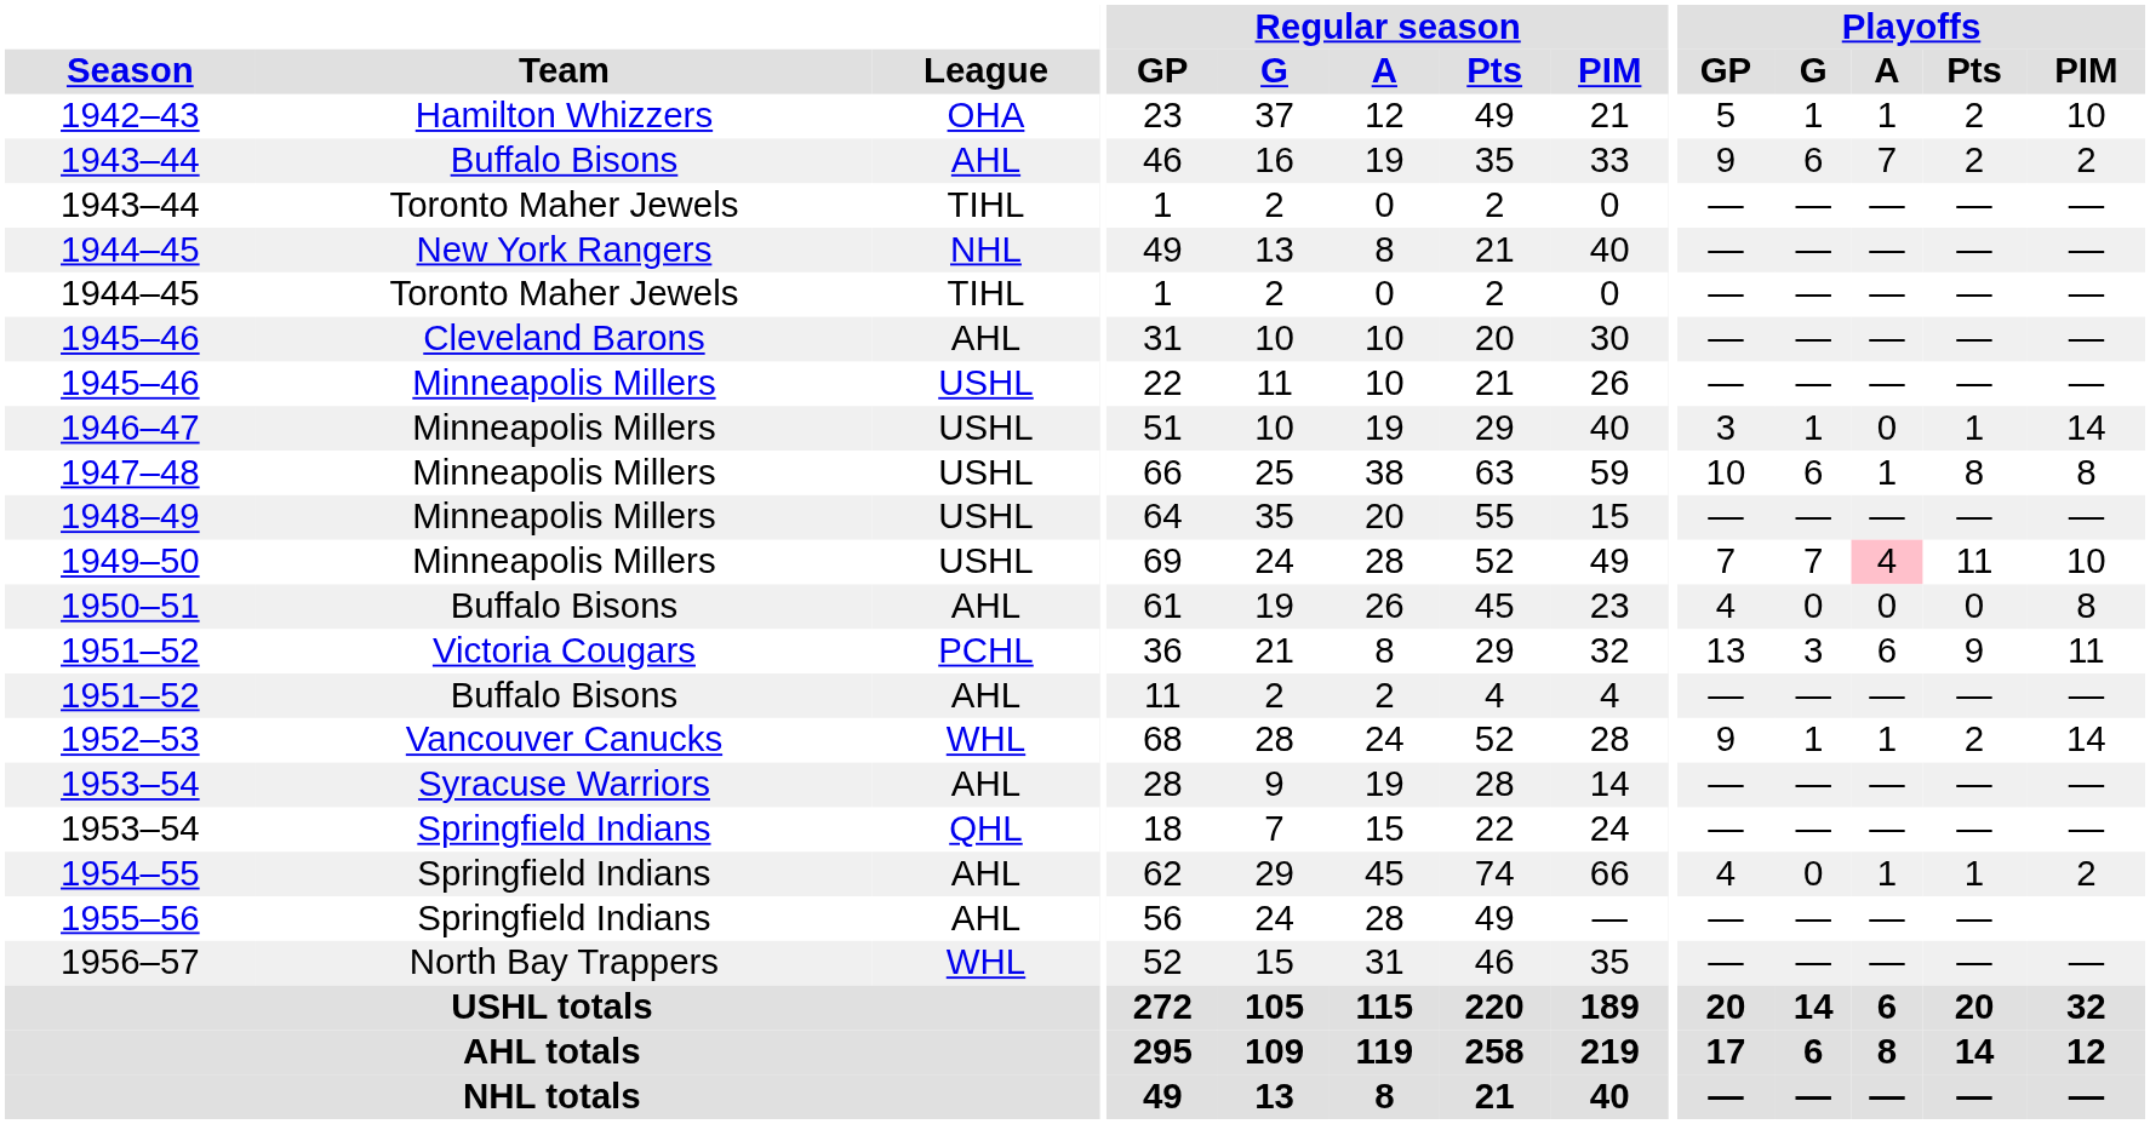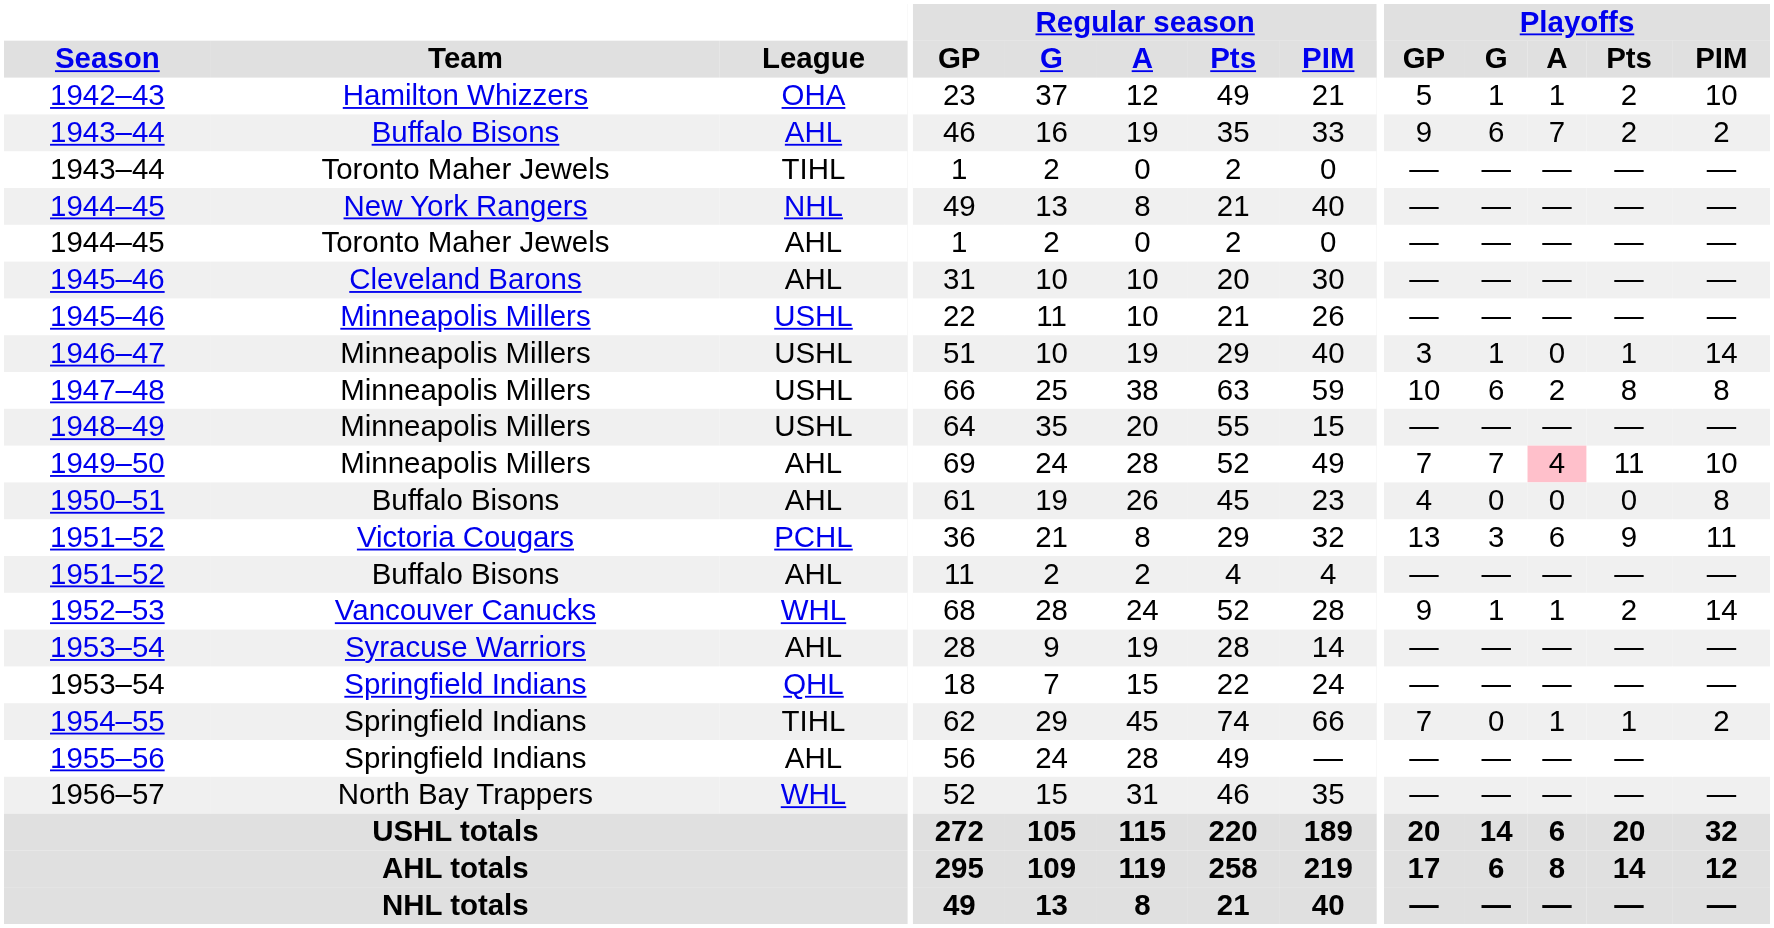 <table border="0" cellpadding="1" cellspacing="0" style="text-align:center; width:60em">
 <tr bgcolor="#e0e0e0">
 <th colspan="3" bgcolor="#ffffff"></th>
 <th rowspan="100" bgcolor="#ffffff"></th>
 <th colspan="5"><a href='#'>Regular season</a></th>
 <th rowspan="100" bgcolor="#ffffff"></th>
 <th colspan="5"><a href='#'>Playoffs</a></th>
 </tr>
 <tr bgcolor="#e0e0e0">
 <th><a href='#'>Season</a></th>
 <th>Team</th>
 <th>League</th>
 <th>GP</th>
 <th><a href='#'>G</a></th>
 <th><a href='#'>A</a></th>
 <th><a href='#'>Pts</a></th>
 <th><a href='#'>PIM</a></th>
 <th>GP</th>
 <th>G</th>
 <th>A</th>
 <th>Pts</th>
 <th>PIM</th>
 </tr>
 <tr>
 <td><a href='#'>1942–43</a></td>
 <td><a href='#'>Hamilton Whizzers</a></td>
 <td><a href='#'>OHA</a></td>
 <td>23</td>
 <td>37</td>
 <td>12</td>
 <td>49</td>
 <td>21</td>
 <td>5</td>
 <td>1</td>
 <td>1</td>
 <td>2</td>
 <td>10</td>
 </tr>
 <tr bgcolor="#f0f0f0">
 <td><a href='#'>1943–44</a></td>
 <td><a href='#'>Buffalo Bisons</a></td>
 <td><a href='#'>AHL</a></td>
 <td>46</td>
 <td>16</td>
 <td>19</td>
 <td>35</td>
 <td>33</td>
 <td>9</td>
 <td>6</td>
 <td>7</td>
 <td>2</td>
 <td>2</td>
 </tr>
 <tr>
 <td>1943–44</td>
 <td>Toronto Maher Jewels</td>
 <td>TIHL</td>
 <td>1</td>
 <td>2</td>
 <td>0</td>
 <td>2</td>
 <td>0</td>
 <td>—</td>
 <td>—</td>
 <td>—</td>
 <td>—</td>
 <td>—</td>
 </tr>
 <tr bgcolor="#f0f0f0">
 <td><a href='#'>1944–45</a></td>
 <td><a href='#'>New York Rangers</a></td>
 <td><a href='#'>NHL</a></td>
 <td>49</td>
 <td>13</td>
 <td>8</td>
 <td>21</td>
 <td>40</td>
 <td>—</td>
 <td>—</td>
 <td>—</td>
 <td>—</td>
 <td>—</td>
 </tr>
 <tr>
 <td>1944–45</td>
 <td>Toronto Maher Jewels</td>
-<td>TIHL</td>
+<td>AHL</td>
 <td>1</td>
 <td>2</td>
 <td>0</td>
 <td>2</td>
 <td>0</td>
 <td>—</td>
 <td>—</td>
 <td>—</td>
 <td>—</td>
 <td>—</td>
 </tr>
 <tr bgcolor="#f0f0f0">
 <td><a href='#'>1945–46</a></td>
 <td><a href='#'>Cleveland Barons</a></td>
 <td>AHL</td>
 <td>31</td>
 <td>10</td>
 <td>10</td>
 <td>20</td>
 <td>30</td>
 <td>—</td>
 <td>—</td>
 <td>—</td>
 <td>—</td>
 <td>—</td>
 </tr>
 <tr>
 <td><a href='#'>1945–46</a></td>
 <td><a href='#'>Minneapolis Millers</a></td>
 <td><a href='#'>USHL</a></td>
 <td>22</td>
 <td>11</td>
 <td>10</td>
 <td>21</td>
 <td>26</td>
 <td>—</td>
 <td>—</td>
 <td>—</td>
 <td>—</td>
 <td>—</td>
 </tr>
 <tr bgcolor="#f0f0f0">
 <td><a href='#'>1946–47</a></td>
 <td>Minneapolis Millers</td>
 <td>USHL</td>
 <td>51</td>
 <td>10</td>
 <td>19</td>
 <td>29</td>
 <td>40</td>
 <td>3</td>
 <td>1</td>
 <td>0</td>
 <td>1</td>
 <td>14</td>
 </tr>
 <tr>
 <td><a href='#'>1947–48</a></td>
 <td>Minneapolis Millers</td>
 <td>USHL</td>
 <td>66</td>
 <td>25</td>
 <td>38</td>
 <td>63</td>
 <td>59</td>
 <td>10</td>
 <td>6</td>
-<td>1</td>
+<td>2</td>
 <td>8</td>
 <td>8</td>
 </tr>
 <tr bgcolor="#f0f0f0">
 <td><a href='#'>1948–49</a></td>
 <td>Minneapolis Millers</td>
 <td>USHL</td>
 <td>64</td>
 <td>35</td>
 <td>20</td>
 <td>55</td>
 <td>15</td>
 <td>—</td>
 <td>—</td>
 <td>—</td>
 <td>—</td>
 <td>—</td>
 </tr>
 <tr>
 <td><a href='#'>1949–50</a></td>
 <td>Minneapolis Millers</td>
-<td>USHL</td>
+<td>AHL</td>
 <td>69</td>
 <td>24</td>
 <td>28</td>
 <td>52</td>
 <td>49</td>
 <td>7</td>
 <td>7</td>
 <td style="background: pink;">4</td>
 <td>11</td>
 <td>10</td>
 </tr>
 <tr bgcolor="#f0f0f0">
 <td><a href='#'>1950–51</a></td>
 <td>Buffalo Bisons</td>
 <td>AHL</td>
 <td>61</td>
 <td>19</td>
 <td>26</td>
 <td>45</td>
 <td>23</td>
 <td>4</td>
 <td>0</td>
 <td>0</td>
 <td>0</td>
 <td>8</td>
 </tr>
 <tr>
 <td><a href='#'>1951–52</a></td>
 <td><a href='#'>Victoria Cougars</a></td>
 <td><a href='#'>PCHL</a></td>
 <td>36</td>
 <td>21</td>
 <td>8</td>
 <td>29</td>
 <td>32</td>
 <td>13</td>
 <td>3</td>
 <td>6</td>
 <td>9</td>
 <td>11</td>
 </tr>
 <tr bgcolor="#f0f0f0">
 <td><a href='#'>1951–52</a></td>
 <td>Buffalo Bisons</td>
 <td>AHL</td>
 <td>11</td>
 <td>2</td>
 <td>2</td>
 <td>4</td>
 <td>4</td>
 <td>—</td>
 <td>—</td>
 <td>—</td>
 <td>—</td>
 <td>—</td>
 </tr>
 <tr>
 <td><a href='#'>1952–53</a></td>
 <td><a href='#'>Vancouver Canucks</a></td>
 <td><a href='#'>WHL</a></td>
 <td>68</td>
 <td>28</td>
 <td>24</td>
 <td>52</td>
 <td>28</td>
 <td>9</td>
 <td>1</td>
 <td>1</td>
 <td>2</td>
 <td>14</td>
 </tr>
 <tr bgcolor="#f0f0f0">
 <td><a href='#'>1953–54</a></td>
 <td><a href='#'>Syracuse Warriors</a></td>
 <td>AHL</td>
 <td>28</td>
 <td>9</td>
 <td>19</td>
 <td>28</td>
 <td>14</td>
 <td>—</td>
 <td>—</td>
 <td>—</td>
 <td>—</td>
 <td>—</td>
 </tr>
 <tr>
 <td>1953–54</td>
 <td><a href='#'>Springfield Indians</a></td>
 <td><a href='#'>QHL</a></td>
 <td>18</td>
 <td>7</td>
 <td>15</td>
 <td>22</td>
 <td>24</td>
 <td>—</td>
 <td>—</td>
 <td>—</td>
 <td>—</td>
 <td>—</td>
 </tr>
 <tr bgcolor="#f0f0f0">
 <td><a href='#'>1954–55</a></td>
 <td>Springfield Indians</td>
-<td>AHL</td>
+<td>TIHL</td>
 <td>62</td>
 <td>29</td>
 <td>45</td>
 <td>74</td>
 <td>66</td>
-<td>4</td>
+<td>7</td>
 <td>0</td>
 <td>1</td>
 <td>1</td>
 <td>2</td>
 </tr>
 <tr>
 <td><a href='#'>1955–56</a></td>
 <td>Springfield Indians</td>
 <td>AHL</td>
 <td>56</td>
 <td>24</td>
 <td>28</td>
 <td 52>49</td>
 <td>—</td>
 <td>—</td>
 <td>—</td>
 <td>—</td>
 <td>—</td>
 </tr>
 <tr bgcolor="#f0f0f0">
 <td>1956–57</td>
 <td>North Bay Trappers</td>
 <td><a href='#'>WHL</a></td>
 <td>52</td>
 <td>15</td>
 <td>31</td>
 <td>46</td>
 <td>35</td>
 <td>—</td>
 <td>—</td>
 <td>—</td>
 <td>—</td>
 <td>—</td>
 </tr>
 <tr bgcolor="#e0e0e0">
 <th colspan="3">USHL totals</th>
 <th>272</th>
 <th>105</th>
 <th>115</th>
 <th>220</th>
 <th>189</th>
 <th>20</th>
 <th>14</th>
 <th>6</th>
 <th>20</th>
 <th>32</th>
 </tr>
 <tr bgcolor="#e0e0e0">
 <th colspan="3">AHL totals</th>
 <th>295</th>
 <th>109</th>
 <th>119</th>
 <th>258</th>
 <th>219</th>
 <th>17</th>
 <th>6</th>
 <th>8</th>
 <th>14</th>
 <th>12</th>
 </tr>
 <tr bgcolor="#e0e0e0">
 <th colspan="3">NHL totals</th>
 <th>49</th>
 <th>13</th>
 <th>8</th>
 <th>21</th>
 <th>40</th>
 <th>—</th>
 <th>—</th>
 <th>—</th>
 <th>—</th>
 <th>—</th>
 </tr>
 </table>
